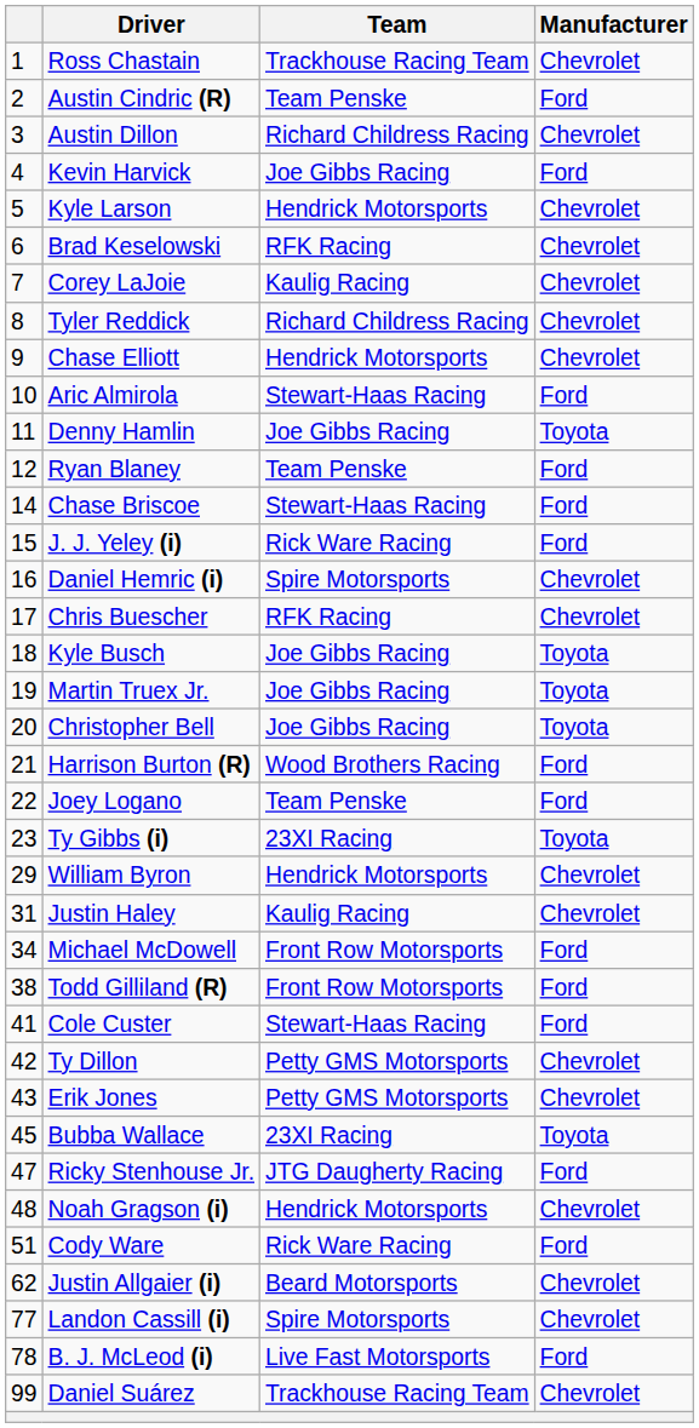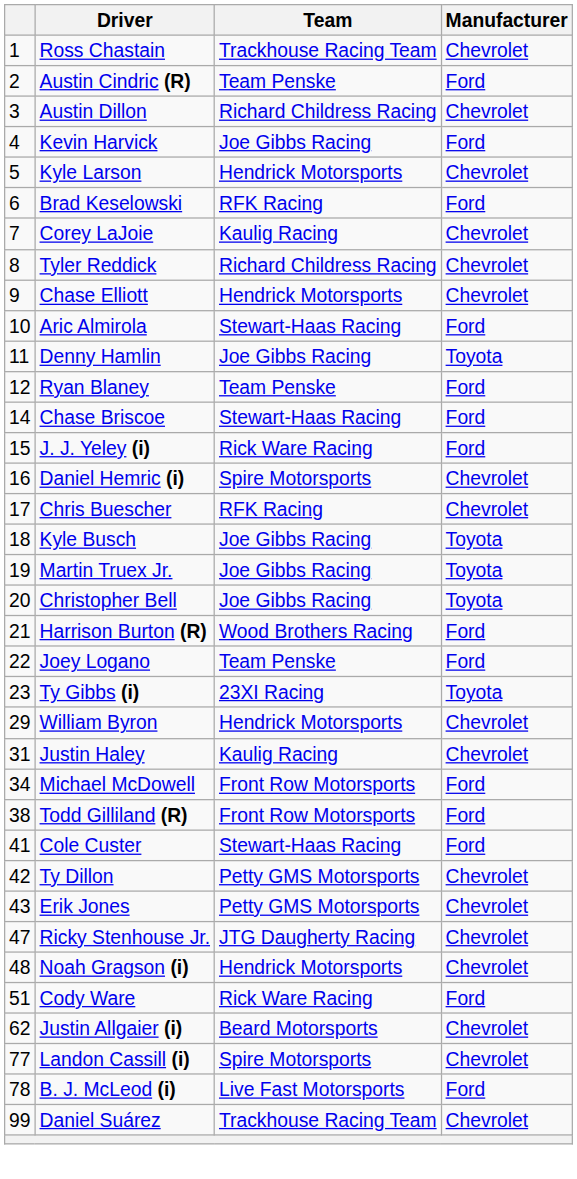 <table class="wikitable" style="font-size:95%">
 <tr>
 <th></th>
 <th>Driver</th>
 <th>Team</th>
 <th>Manufacturer</th>
 </tr>
 <tr>
 <td>1</td>
 <td><a href='#'>Ross Chastain</a></td>
 <td><a href='#'>Trackhouse Racing Team</a></td>
 <td><a href='#'>Chevrolet</a></td>
 </tr>
 <tr>
 <td>2</td>
 <td><a href='#'>Austin Cindric</a> <strong>(R)</strong></td>
 <td><a href='#'>Team Penske</a></td>
 <td><a href='#'>Ford</a></td>
 </tr>
 <tr>
 <td>3</td>
 <td><a href='#'>Austin Dillon</a></td>
 <td><a href='#'>Richard Childress Racing</a></td>
 <td><a href='#'>Chevrolet</a></td>
 </tr>
 <tr>
 <td>4</td>
 <td><a href='#'>Kevin Harvick</a></td>
 <td><a href='#'>Joe Gibbs Racing</a></td>
 <td><a href='#'>Ford</a></td>
 </tr>
 <tr>
 <td>5</td>
 <td><a href='#'>Kyle Larson</a></td>
 <td><a href='#'>Hendrick Motorsports</a></td>
 <td><a href='#'>Chevrolet</a></td>
 </tr>
 <tr>
 <td>6</td>
 <td><a href='#'>Brad Keselowski</a></td>
 <td><a href='#'>RFK Racing</a></td>
-<td><a href='#'>Chevrolet</a></td>
+<td><a href='#'>Ford</a></td>
 </tr>
 <tr>
 <td>7</td>
 <td><a href='#'>Corey LaJoie</a></td>
 <td><a href='#'>Kaulig Racing</a></td>
 <td><a href='#'>Chevrolet</a></td>
 </tr>
 <tr>
 <td>8</td>
 <td><a href='#'>Tyler Reddick</a></td>
 <td><a href='#'>Richard Childress Racing</a></td>
 <td><a href='#'>Chevrolet</a></td>
 </tr>
 <tr>
 <td>9</td>
 <td><a href='#'>Chase Elliott</a></td>
 <td><a href='#'>Hendrick Motorsports</a></td>
 <td><a href='#'>Chevrolet</a></td>
 </tr>
 <tr>
 <td>10</td>
 <td><a href='#'>Aric Almirola</a></td>
 <td><a href='#'>Stewart-Haas Racing</a></td>
 <td><a href='#'>Ford</a></td>
 </tr>
 <tr>
 <td>11</td>
 <td><a href='#'>Denny Hamlin</a></td>
 <td><a href='#'>Joe Gibbs Racing</a></td>
 <td><a href='#'>Toyota</a></td>
 </tr>
 <tr>
 <td>12</td>
 <td><a href='#'>Ryan Blaney</a></td>
 <td><a href='#'>Team Penske</a></td>
 <td><a href='#'>Ford</a></td>
 </tr>
 <tr>
 <td>14</td>
 <td><a href='#'>Chase Briscoe</a></td>
 <td><a href='#'>Stewart-Haas Racing</a></td>
 <td><a href='#'>Ford</a></td>
 </tr>
 <tr>
 <td>15</td>
 <td><a href='#'>J. J. Yeley</a> <strong>(i)</strong></td>
 <td><a href='#'>Rick Ware Racing</a></td>
 <td><a href='#'>Ford</a></td>
 </tr>
 <tr>
 <td>16</td>
 <td><a href='#'>Daniel Hemric</a> <strong>(i)</strong></td>
 <td><a href='#'>Spire Motorsports</a></td>
 <td><a href='#'>Chevrolet</a></td>
 </tr>
 <tr>
 <td>17</td>
 <td><a href='#'>Chris Buescher</a></td>
 <td><a href='#'>RFK Racing</a></td>
 <td><a href='#'>Chevrolet</a></td>
 </tr>
 <tr>
 <td>18</td>
 <td><a href='#'>Kyle Busch</a></td>
 <td><a href='#'>Joe Gibbs Racing</a></td>
 <td><a href='#'>Toyota</a></td>
 </tr>
 <tr>
 <td>19</td>
 <td><a href='#'>Martin Truex Jr.</a></td>
 <td><a href='#'>Joe Gibbs Racing</a></td>
 <td><a href='#'>Toyota</a></td>
 </tr>
 <tr>
 <td>20</td>
 <td><a href='#'>Christopher Bell</a></td>
 <td><a href='#'>Joe Gibbs Racing</a></td>
 <td><a href='#'>Toyota</a></td>
 </tr>
 <tr>
 <td>21</td>
 <td><a href='#'>Harrison Burton</a> <strong>(R)</strong></td>
 <td><a href='#'>Wood Brothers Racing</a></td>
 <td><a href='#'>Ford</a></td>
 </tr>
 <tr>
 <td>22</td>
 <td><a href='#'>Joey Logano</a></td>
 <td><a href='#'>Team Penske</a></td>
 <td><a href='#'>Ford</a></td>
 </tr>
 <tr>
 <td>23</td>
 <td><a href='#'>Ty Gibbs</a> <strong>(i)</strong></td>
 <td><a href='#'>23XI Racing</a></td>
 <td><a href='#'>Toyota</a></td>
 </tr>
 <tr>
 <td>29</td>
 <td><a href='#'>William Byron</a></td>
 <td><a href='#'>Hendrick Motorsports</a></td>
 <td><a href='#'>Chevrolet</a></td>
 </tr>
 <tr>
 <td>31</td>
 <td><a href='#'>Justin Haley</a></td>
 <td><a href='#'>Kaulig Racing</a></td>
 <td><a href='#'>Chevrolet</a></td>
 </tr>
 <tr>
 <td>34</td>
 <td><a href='#'>Michael McDowell</a></td>
 <td><a href='#'>Front Row Motorsports</a></td>
 <td><a href='#'>Ford</a></td>
 </tr>
 <tr>
 <td>38</td>
 <td><a href='#'>Todd Gilliland</a> <strong>(R)</strong></td>
 <td><a href='#'>Front Row Motorsports</a></td>
 <td><a href='#'>Ford</a></td>
 </tr>
 <tr>
 <td>41</td>
 <td><a href='#'>Cole Custer</a></td>
 <td><a href='#'>Stewart-Haas Racing</a></td>
 <td><a href='#'>Ford</a></td>
 </tr>
 <tr>
 <td>42</td>
 <td><a href='#'>Ty Dillon</a></td>
 <td><a href='#'>Petty GMS Motorsports</a></td>
 <td><a href='#'>Chevrolet</a></td>
 </tr>
 <tr>
 <td>43</td>
 <td><a href='#'>Erik Jones</a></td>
 <td><a href='#'>Petty GMS Motorsports</a></td>
 <td><a href='#'>Chevrolet</a></td>
 </tr>
 <tr>
-<td>45</td>
-<td><a href='#'>Bubba Wallace</a></td>
-<td><a href='#'>23XI Racing</a></td>
-<td><a href='#'>Toyota</a></td>
-</tr>
-<tr>
 <td>47</td>
 <td nowrap><a href='#'>Ricky Stenhouse Jr.</a></td>
 <td><a href='#'>JTG Daugherty Racing</a></td>
-<td><a href='#'>Ford</a></td>
+<td><a href='#'>Chevrolet</a></td>
 </tr>
 <tr>
 <td>48</td>
 <td><a href='#'>Noah Gragson</a> <strong>(i)</strong></td>
 <td><a href='#'>Hendrick Motorsports</a></td>
 <td><a href='#'>Chevrolet</a></td>
 </tr>
 <tr>
 <td>51</td>
 <td><a href='#'>Cody Ware</a></td>
 <td><a href='#'>Rick Ware Racing</a></td>
 <td><a href='#'>Ford</a></td>
 </tr>
 <tr>
 <td>62</td>
 <td><a href='#'>Justin Allgaier</a> <strong>(i)</strong></td>
 <td><a href='#'>Beard Motorsports</a></td>
 <td><a href='#'>Chevrolet</a></td>
 </tr>
 <tr>
 <td>77</td>
 <td><a href='#'>Landon Cassill</a> <strong>(i)</strong></td>
 <td><a href='#'>Spire Motorsports</a></td>
 <td><a href='#'>Chevrolet</a></td>
 </tr>
 <tr>
 <td>78</td>
 <td><a href='#'>B. J. McLeod</a> <strong>(i)</strong></td>
 <td><a href='#'>Live Fast Motorsports</a></td>
 <td><a href='#'>Ford</a></td>
 </tr>
 <tr>
 <td>99</td>
 <td><a href='#'>Daniel Suárez</a></td>
 <td nowrap><a href='#'>Trackhouse Racing Team</a></td>
 <td><a href='#'>Chevrolet</a></td>
 </tr>
 <tr>
 <th colspan="4"></th>
 </tr>
 </table>
